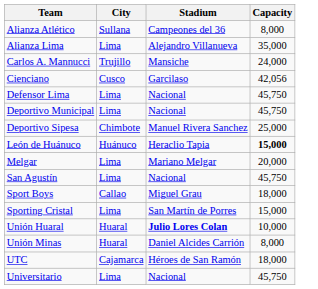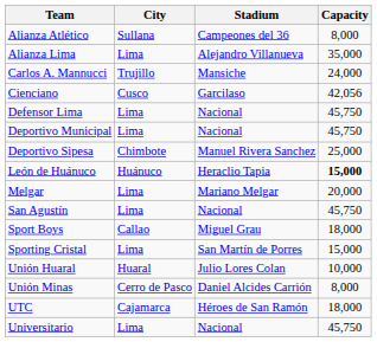 <table class="wikitable sortable">
 <tr>
 <th>Team</th>
 <th>City</th>
 <th>Stadium</th>
 <th>Capacity</th>
 </tr>
 <tr>
 <td><a href='#'>Alianza Atlético</a></td>
 <td><a href='#'>Sullana</a></td>
 <td><a href='#'>Campeones del 36</a></td>
 <td align="center">8,000</td>
 </tr>
 <tr>
 <td><a href='#'>Alianza Lima</a></td>
 <td><a href='#'>Lima</a></td>
 <td><a href='#'>Alejandro Villanueva</a></td>
 <td align="center">35,000</td>
 </tr>
 <tr>
 <td><a href='#'>Carlos A. Mannucci</a></td>
 <td><a href='#'>Trujillo</a></td>
 <td><a href='#'>Mansiche</a></td>
 <td align="center">24,000</td>
 </tr>
 <tr>
 <td><a href='#'>Cienciano</a></td>
 <td><a href='#'>Cusco</a></td>
 <td><a href='#'>Garcilaso</a></td>
 <td align="center">42,056</td>
 </tr>
 <tr>
 <td><a href='#'>Defensor Lima</a></td>
 <td><a href='#'>Lima</a></td>
 <td><a href='#'>Nacional</a></td>
 <td align="center">45,750</td>
 </tr>
 <tr>
 <td><a href='#'>Deportivo Municipal</a></td>
 <td><a href='#'>Lima</a></td>
 <td><a href='#'>Nacional</a></td>
 <td align="center">45,750</td>
 </tr>
 <tr>
 <td><a href='#'>Deportivo Sipesa</a></td>
 <td><a href='#'>Chimbote</a></td>
 <td><a href='#'>Manuel Rivera Sanchez</a></td>
 <td align="center">25,000</td>
 </tr>
 <tr>
 <td><a href='#'>León de Huánuco</a></td>
 <td><a href='#'>Huánuco</a></td>
 <td><a href='#'>Heraclio Tapia</a></td>
 <td align="center"><strong>15,000</strong></td>
 </tr>
 <tr>
 <td><a href='#'>Melgar</a></td>
 <td><a href='#'>Lima</a></td>
 <td><a href='#'>Mariano Melgar</a></td>
 <td align="center">20,000</td>
 </tr>
 <tr>
 <td><a href='#'>San Agustín</a></td>
 <td><a href='#'>Lima</a></td>
 <td><a href='#'>Nacional</a></td>
 <td align="center">45,750</td>
 </tr>
 <tr>
 <td><a href='#'>Sport Boys</a></td>
 <td><a href='#'>Callao</a></td>
 <td><a href='#'>Miguel Grau</a></td>
 <td align="center">18,000</td>
 </tr>
 <tr>
 <td><a href='#'>Sporting Cristal</a></td>
 <td><a href='#'>Lima</a></td>
 <td><a href='#'>San Martín de Porres</a></td>
 <td align="center">15,000</td>
 </tr>
 <tr>
 <td><a href='#'>Unión Huaral</a></td>
 <td><a href='#'>Huaral</a></td>
-<td><strong><a href='#'>Julio Lores Colan</a></strong></td>
+<td><a href='#'>Julio Lores Colan</a></td>
 <td align="center">10,000</td>
 </tr>
 <tr>
 <td><a href='#'>Unión Minas</a></td>
-<td><a href='#'>Huaral</a></td>
+<td><a href='#'>Cerro de Pasco</a></td>
 <td><a href='#'>Daniel Alcides Carrión</a></td>
 <td align="center">8,000</td>
 </tr>
 <tr>
 <td><a href='#'>UTC</a></td>
 <td><a href='#'>Cajamarca</a></td>
 <td><a href='#'>Héroes de San Ramón</a></td>
 <td align="center">18,000</td>
 </tr>
 <tr>
 <td><a href='#'>Universitario</a></td>
 <td><a href='#'>Lima</a></td>
 <td><a href='#'>Nacional</a></td>
 <td align="center">45,750</td>
 </tr>
 </table>
